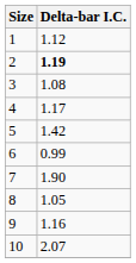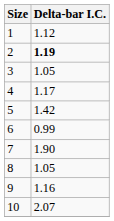 <table class="wikitable">
 <tr>
 <th>Size</th>
 <th>Delta-bar I.C.</th>
 </tr>
 <tr>
 <td>1</td>
 <td>1.12</td>
 </tr>
 <tr>
 <td>2</td>
 <td><strong>1.19</strong></td>
 </tr>
 <tr>
 <td>3</td>
-<td>1.08</td>
+<td>1.05</td>
 </tr>
 <tr>
 <td>4</td>
 <td>1.17</td>
 </tr>
 <tr>
 <td>5</td>
 <td>1.42</td>
 </tr>
 <tr>
 <td>6</td>
 <td>0.99</td>
 </tr>
 <tr>
 <td>7</td>
 <td>1.90</td>
 </tr>
 <tr>
 <td>8</td>
 <td>1.05</td>
 </tr>
 <tr>
 <td>9</td>
 <td>1.16</td>
 </tr>
 <tr>
 <td>10</td>
 <td>2.07</td>
 </tr>
 <tr>
 </tr>
 </table>
